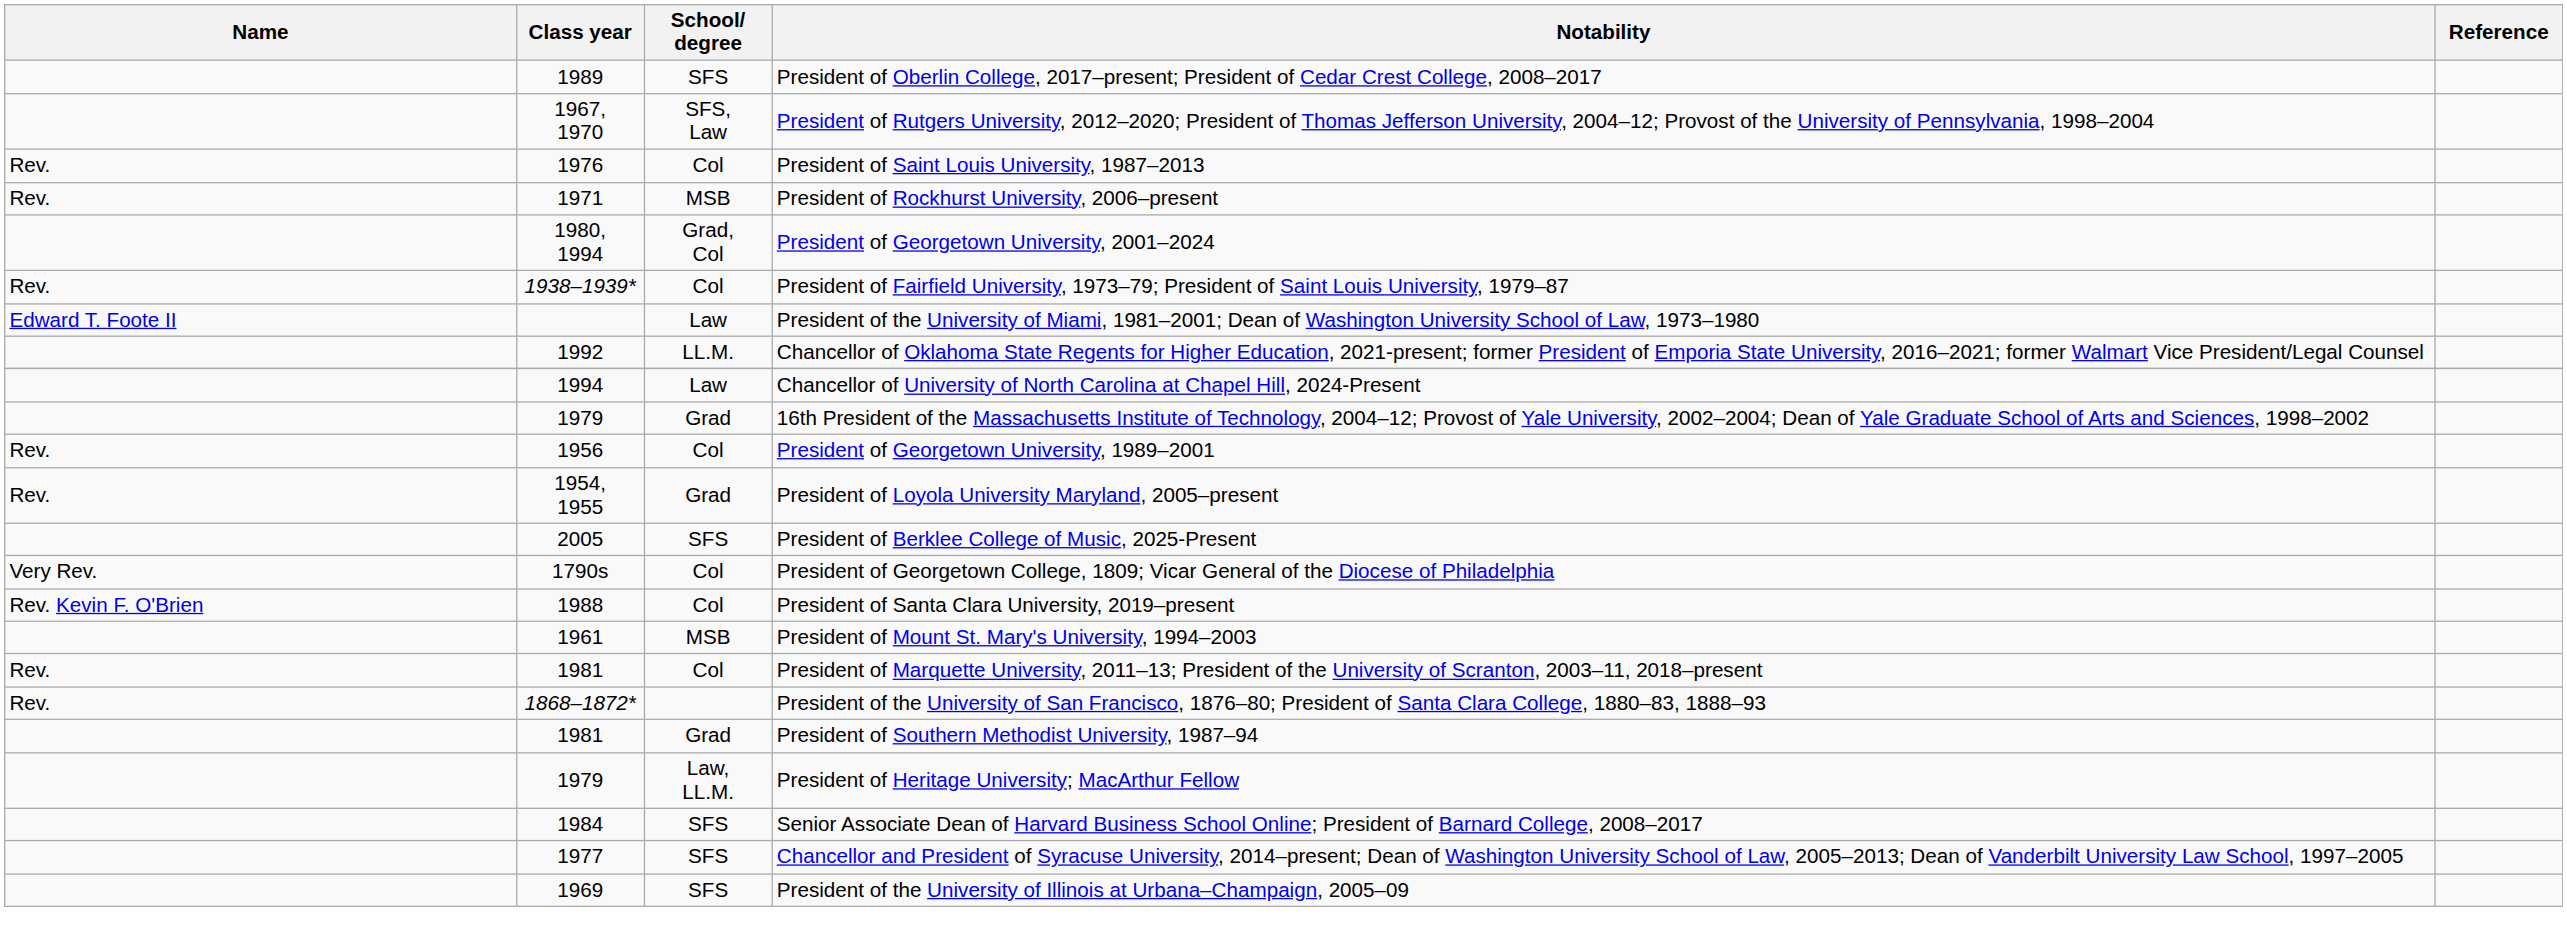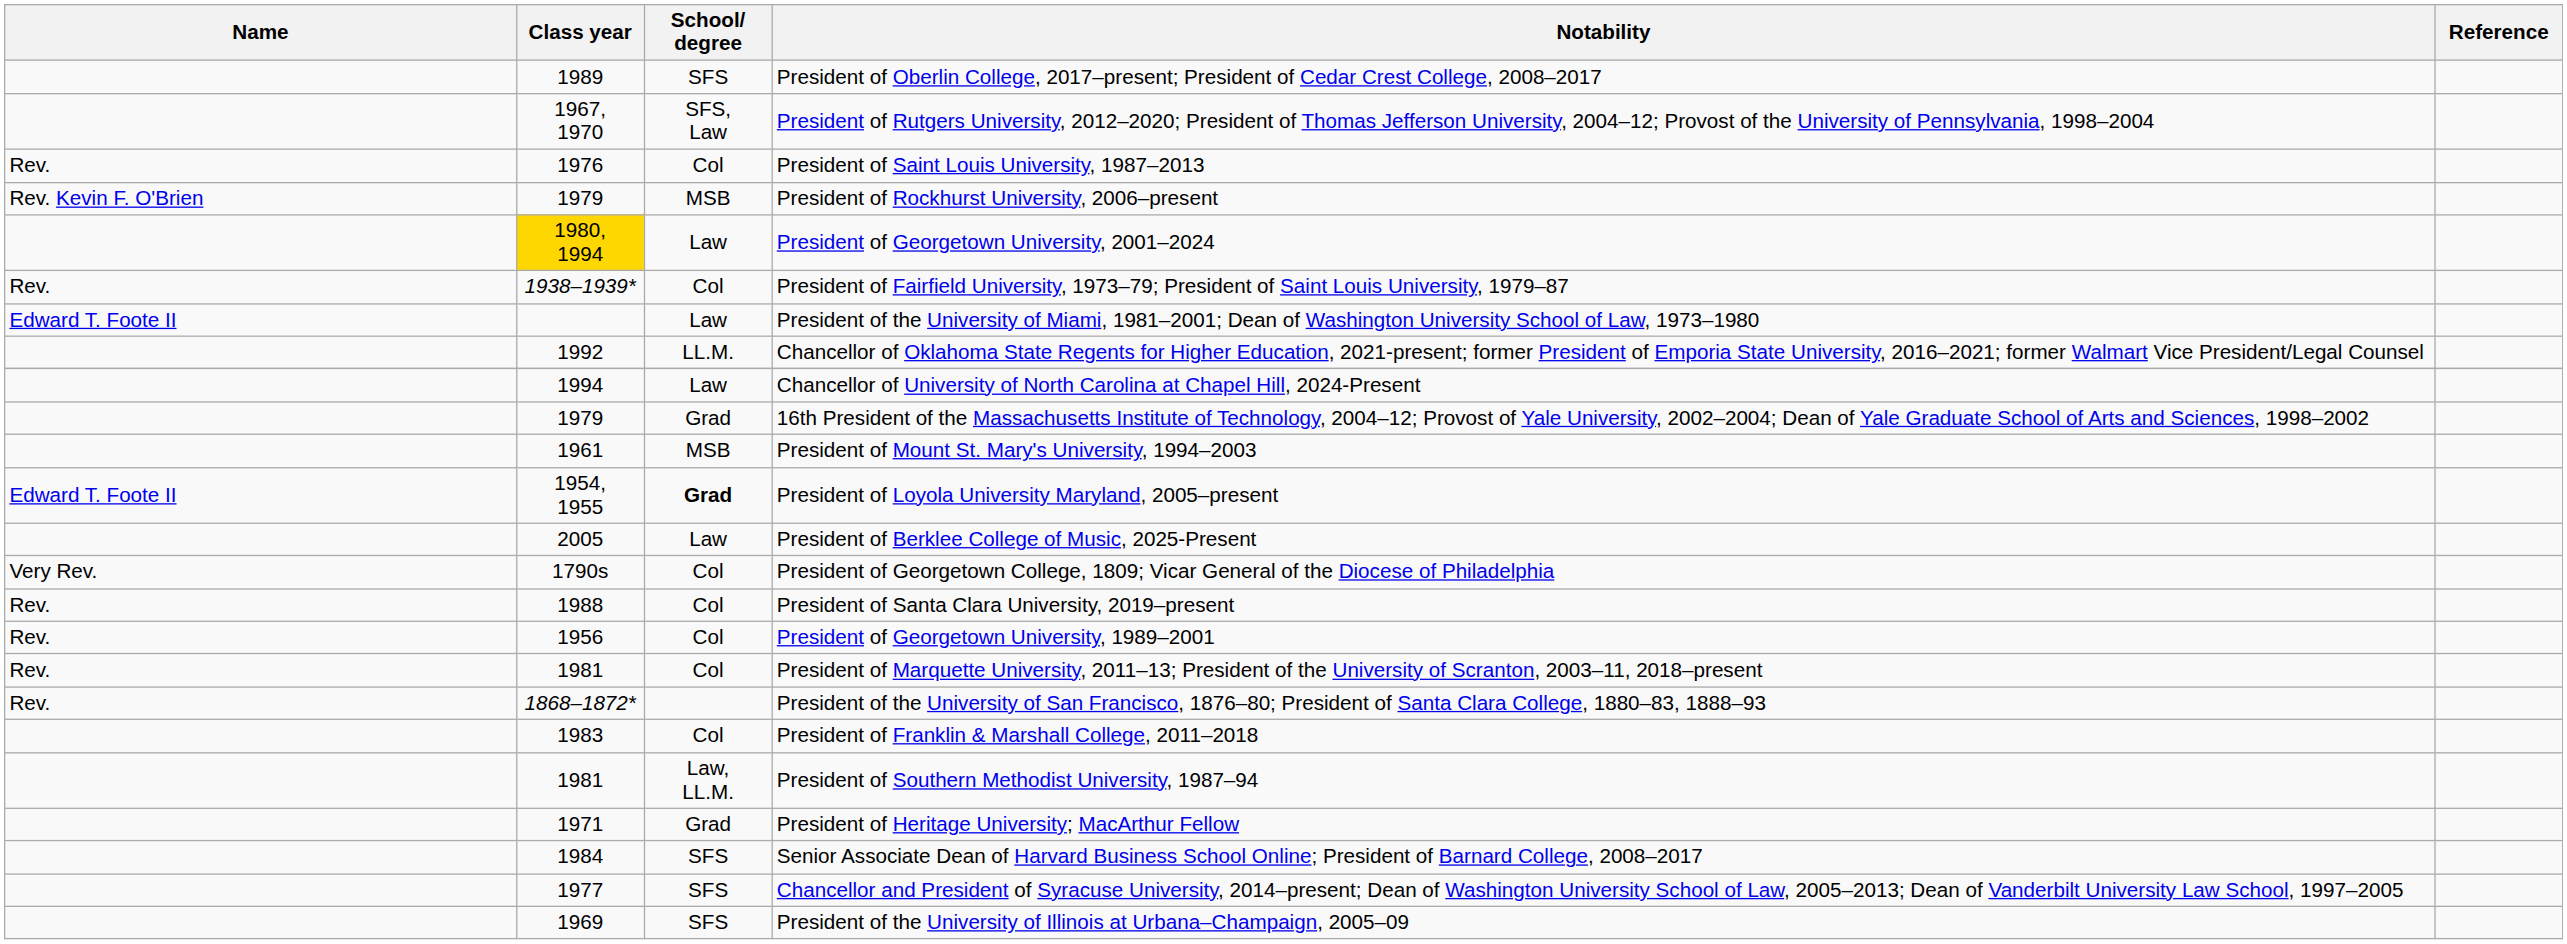 <table class="wikitable sortable" style="width:100%">
 <tr>
 <th style="width:20%;">Name</th>
 <th style="width:5%;">Class year</th>
 <th style="width:5%;">School/<br>degree</th>
 <th style="width:*;" class="unsortable">Notability</th>
 <th style="width:5%;" class="unsortable">Reference</th>
 </tr>
 <tr>
 <td></td>
 <td style="text-align:center;">1989</td>
 <td style="text-align:center;">SFS</td>
 <td>President of <a href='#'>Oberlin College</a>, 2017–present; President of <a href='#'>Cedar Crest College</a>, 2008–2017</td>
 <td style="text-align:center;"></td>
 </tr>
 <tr>
 <td></td>
 <td style="text-align:center;">1967,<br>1970</td>
 <td style="text-align:center;">SFS,<br>Law</td>
 <td><a href='#'>President</a> of <a href='#'>Rutgers University</a>, 2012–2020; President of <a href='#'>Thomas Jefferson University</a>, 2004–12; Provost of the <a href='#'>University of Pennsylvania</a>, 1998–2004</td>
 <td style="text-align:center;"></td>
 </tr>
 <tr>
 <td>Rev. </td>
 <td style="text-align:center;">1976</td>
 <td style="text-align:center;">Col</td>
 <td>President of <a href='#'>Saint Louis University</a>, 1987–2013</td>
 <td style="text-align:center;"></td>
 </tr>
 <tr>
-<td>Rev. </td>
-<td style="text-align:center;">1971</td>
+<td>Rev. <a href='#'>Kevin F. O'Brien</a></td>
+<td style="text-align:center;">1979</td>
 <td style="text-align:center;">MSB</td>
 <td>President of <a href='#'>Rockhurst University</a>, 2006–present</td>
 <td style="text-align:center;"></td>
 </tr>
 <tr>
 <td></td>
-<td style="text-align:center;">1980,<br>1994</td>
-<td style="text-align:center;">Grad,<br>Col</td>
+<td style="background: gold; text-align:center;">1980,<br>1994</td>
+<td style="text-align:center;">Law</td>
 <td><a href='#'>President</a> of <a href='#'>Georgetown University</a>, 2001–2024</td>
 <td style="text-align:center;"></td>
 </tr>
 <tr>
 <td>Rev. </td>
 <td style="text-align:center;"><em>1938–1939*</em></td>
 <td style="text-align:center;">Col</td>
 <td>President of <a href='#'>Fairfield University</a>, 1973–79; President of <a href='#'>Saint Louis University</a>, 1979–87</td>
 <td style="text-align:center;"></td>
 </tr>
 <tr>
 <td><a href='#'>Edward T. Foote II</a></td>
 <td></td>
 <td style="text-align:center;">Law</td>
 <td>President of the <a href='#'>University of Miami</a>, 1981–2001; Dean of <a href='#'>Washington University School of Law</a>, 1973–1980</td>
 <td></td>
 </tr>
 <tr>
 <td></td>
 <td style="text-align:center;">1992</td>
 <td style="text-align:center;">LL.M.</td>
 <td>Chancellor of <a href='#'>Oklahoma State Regents for Higher Education</a>, 2021-present; former <a href='#'>President</a> of <a href='#'>Emporia State University</a>, 2016–2021; former <a href='#'>Walmart</a> Vice President/Legal Counsel</td>
 <td style="text-align:center;"></td>
 </tr>
 <tr>
 </tr>
 <tr>
 <td></td>
 <td style="text-align:center;">1994</td>
 <td style="text-align:center;">Law</td>
 <td>Chancellor of <a href='#'>University of North Carolina at Chapel Hill</a>, 2024-Present</td>
 <td style="text-align:center;"></td>
 </tr>
 <tr>
 <td></td>
 <td style="text-align:center;">1979</td>
 <td style="text-align:center;">Grad</td>
 <td>16th President of the <a href='#'>Massachusetts Institute of Technology</a>, 2004–12; Provost of <a href='#'>Yale University</a>, 2002–2004; Dean of <a href='#'>Yale Graduate School of Arts and Sciences</a>, 1998–2002</td>
 <td style="text-align:center;"></td>
 </tr>
 <tr>
-<td>Rev. </td>
-<td style="text-align:center;">1956</td>
-<td style="text-align:center;">Col</td>
-<td><a href='#'>President</a> of <a href='#'>Georgetown University</a>, 1989–2001</td>
+<td></td>
+<td style="text-align:center;">1961</td>
+<td style="text-align:center;">MSB</td>
+<td>President of <a href='#'>Mount St. Mary's University</a>, 1994–2003</td>
 <td style="text-align:center;"></td>
 </tr>
 <tr>
-<td>Rev. </td>
+<td><a href='#'>Edward T. Foote II</a></td>
 <td style="text-align:center;">1954,<br>1955</td>
-<td style="text-align:center;">Grad</td>
+<td style="text-align:center;"><strong>Grad</strong></td>
 <td>President of <a href='#'>Loyola University Maryland</a>, 2005–present</td>
 <td style="text-align:center;"></td>
 </tr>
 <tr>
 <td></td>
 <td style="text-align:center;">2005</td>
-<td style="text-align:center;">SFS</td>
+<td style="text-align:center;">Law</td>
 <td>President of <a href='#'>Berklee College of Music</a>, 2025-Present</td>
 <td style="text-align:center;"></td>
 </tr>
 <tr>
 <td>Very Rev. </td>
 <td style="text-align:center;">1790s</td>
 <td style="text-align:center;">Col</td>
 <td>President of Georgetown College, 1809; Vicar General of the <a href='#'>Diocese of Philadelphia</a></td>
 <td style="text-align:center;"></td>
 </tr>
 <tr>
-<td>Rev. <a href='#'>Kevin F. O'Brien</a></td>
+<td>Rev. </td>
 <td style="text-align:center;">1988</td>
 <td style="text-align:center;">Col</td>
 <td>President of Santa Clara University, 2019–present</td>
 <td style="text-align:center;"></td>
 </tr>
 <tr>
-<td></td>
-<td style="text-align:center;">1961</td>
-<td style="text-align:center;">MSB</td>
-<td>President of <a href='#'>Mount St. Mary's University</a>, 1994–2003</td>
+<td>Rev. </td>
+<td style="text-align:center;">1956</td>
+<td style="text-align:center;">Col</td>
+<td><a href='#'>President</a> of <a href='#'>Georgetown University</a>, 1989–2001</td>
 <td style="text-align:center;"></td>
 </tr>
 <tr>
 <td>Rev. </td>
 <td style="text-align:center;">1981</td>
 <td style="text-align:center;">Col</td>
 <td>President of <a href='#'>Marquette University</a>, 2011–13; President of the <a href='#'>University of Scranton</a>, 2003–11, 2018–present</td>
 <td style="text-align:center;"></td>
 </tr>
 <tr>
 <td>Rev. </td>
 <td style="text-align:center;"><em>1868–1872*</em></td>
 <td style="text-align:center;"></td>
 <td>President of the <a href='#'>University of San Francisco</a>, 1876–80; President of <a href='#'>Santa Clara College</a>, 1880–83, 1888–93</td>
 <td style="text-align:center;"></td>
 </tr>
 <tr>
 <td></td>
+<td style="text-align:center;">1983</td>
+<td style="text-align:center;">Col</td>
+<td>President of <a href='#'>Franklin & Marshall College</a>, 2011–2018</td>
+<td style="text-align:center;"></td>
+</tr>
+<tr>
+<td></td>
 <td style="text-align:center;">1981</td>
-<td style="text-align:center;">Grad</td>
+<td style="text-align:center;">Law,<br>LL.M.</td>
 <td>President of <a href='#'>Southern Methodist University</a>, 1987–94</td>
 <td style="text-align:center;"></td>
 </tr>
 <tr>
 <td></td>
-<td style="text-align:center;">1979</td>
-<td style="text-align:center;">Law,<br>LL.M.</td>
+<td style="text-align:center;">1971</td>
+<td style="text-align:center;">Grad</td>
 <td>President of <a href='#'>Heritage University</a>; <a href='#'>MacArthur Fellow</a></td>
 <td style="text-align:center;"></td>
 </tr>
 <tr>
 <td></td>
 <td style="text-align:center;">1984</td>
 <td style="text-align:center;">SFS</td>
 <td>Senior Associate Dean of <a href='#'>Harvard Business School Online</a>; President of <a href='#'>Barnard College</a>, 2008–2017</td>
 <td style="text-align:center;"></td>
 </tr>
 <tr>
 <td></td>
 <td style="text-align:center;">1977</td>
 <td style="text-align:center;">SFS</td>
 <td><a href='#'>Chancellor and President</a> of <a href='#'>Syracuse University</a>, 2014–present; Dean of <a href='#'>Washington University School of Law</a>, 2005–2013; Dean of <a href='#'>Vanderbilt University Law School</a>, 1997–2005</td>
 <td style="text-align:center;"></td>
 </tr>
 <tr>
 <td></td>
 <td style="text-align:center;">1969</td>
 <td style="text-align:center;">SFS</td>
 <td>President of the <a href='#'>University of Illinois at Urbana–Champaign</a>, 2005–09</td>
 <td style="text-align:center;"></td>
 </tr>
 </table>
